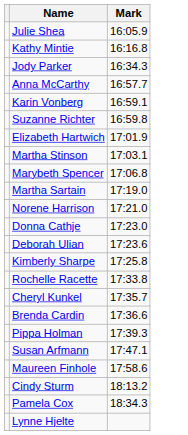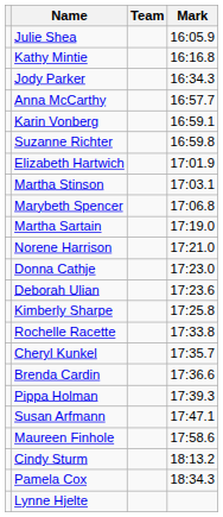 <table class=wikitable>
 <tr>
 <th></th>
 <th>Name</th>
+<th>Team</th>
 <th>Mark</th>
 </tr>
 <tr>
 <td></td>
 <td><a href='#'>Julie Shea</a></td>
+<td></td>
 <td>16:05.9</td>
 </tr>
 <tr>
 <td></td>
 <td><a href='#'>Kathy Mintie</a></td>
+<td></td>
 <td>16:16.8</td>
 </tr>
 <tr>
 <td></td>
 <td><a href='#'>Jody Parker</a></td>
+<td></td>
 <td>16:34.3</td>
 </tr>
 <tr>
 <td></td>
 <td><a href='#'>Anna McCarthy</a></td>
+<td></td>
 <td>16:57.7</td>
 </tr>
 <tr>
 <td></td>
 <td><a href='#'>Karin Vonberg</a></td>
+<td></td>
 <td>16:59.1</td>
 </tr>
 <tr>
 <td></td>
 <td><a href='#'>Suzanne Richter</a></td>
+<td></td>
 <td>16:59.8</td>
 </tr>
 <tr>
 <td></td>
 <td><a href='#'>Elizabeth Hartwich</a></td>
+<td></td>
 <td>17:01.9</td>
 </tr>
 <tr>
 <td></td>
 <td><a href='#'>Martha Stinson</a></td>
+<td></td>
 <td>17:03.1</td>
 </tr>
 <tr>
 <td></td>
 <td><a href='#'>Marybeth Spencer</a></td>
+<td></td>
 <td>17:06.8</td>
 </tr>
 <tr>
 <td></td>
 <td><a href='#'>Martha Sartain</a></td>
+<td></td>
 <td>17:19.0</td>
 </tr>
 <tr>
 <td></td>
 <td><a href='#'>Norene Harrison</a></td>
+<td></td>
 <td>17:21.0</td>
 </tr>
 <tr>
 <td></td>
 <td><a href='#'>Donna Cathje</a></td>
+<td></td>
 <td>17:23.0</td>
 </tr>
 <tr>
 <td></td>
 <td><a href='#'>Deborah Ulian</a></td>
+<td></td>
 <td>17:23.6</td>
 </tr>
 <tr>
 <td></td>
 <td><a href='#'>Kimberly Sharpe</a></td>
+<td></td>
 <td>17:25.8</td>
 </tr>
 <tr>
 <td></td>
 <td><a href='#'>Rochelle Racette</a></td>
+<td></td>
 <td>17:33.8</td>
 </tr>
 <tr>
 <td></td>
 <td><a href='#'>Cheryl Kunkel</a></td>
+<td></td>
 <td>17:35.7</td>
 </tr>
 <tr>
 <td></td>
 <td><a href='#'>Brenda Cardin</a></td>
+<td></td>
 <td>17:36.6</td>
 </tr>
 <tr>
 <td></td>
 <td><a href='#'>Pippa Holman</a></td>
+<td></td>
 <td>17:39.3</td>
 </tr>
 <tr>
 <td></td>
 <td><a href='#'>Susan Arfmann</a></td>
+<td></td>
 <td>17:47.1</td>
 </tr>
 <tr>
 <td></td>
 <td><a href='#'>Maureen Finhole</a></td>
+<td></td>
 <td>17:58.6</td>
 </tr>
 <tr>
 <td></td>
 <td><a href='#'>Cindy Sturm</a></td>
+<td></td>
 <td>18:13.2</td>
 </tr>
 <tr>
 <td></td>
 <td><a href='#'>Pamela Cox</a></td>
+<td></td>
 <td>18:34.3</td>
 </tr>
 <tr>
 <td></td>
 <td><a href='#'>Lynne Hjelte</a></td>
 <td></td>
+<td></td>
 </tr>
 </table>
